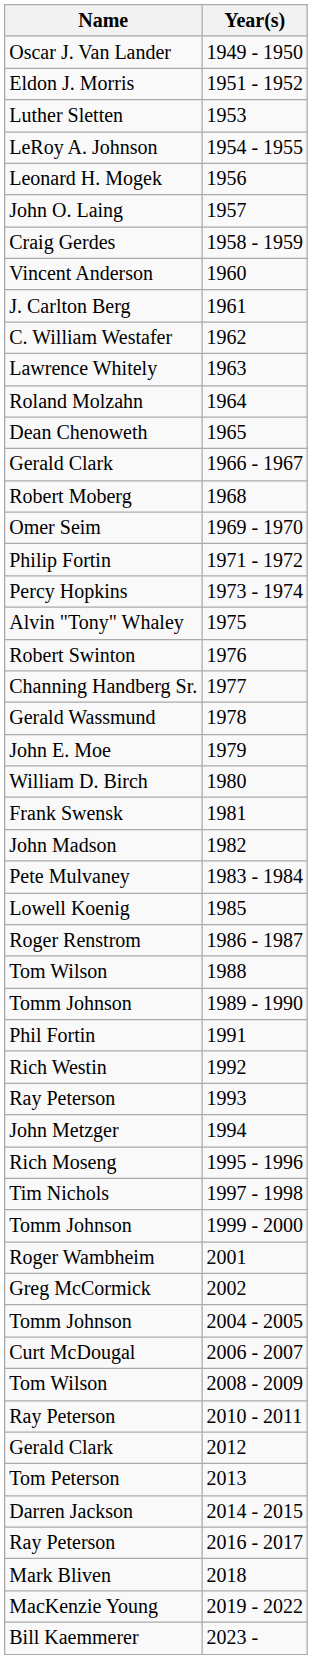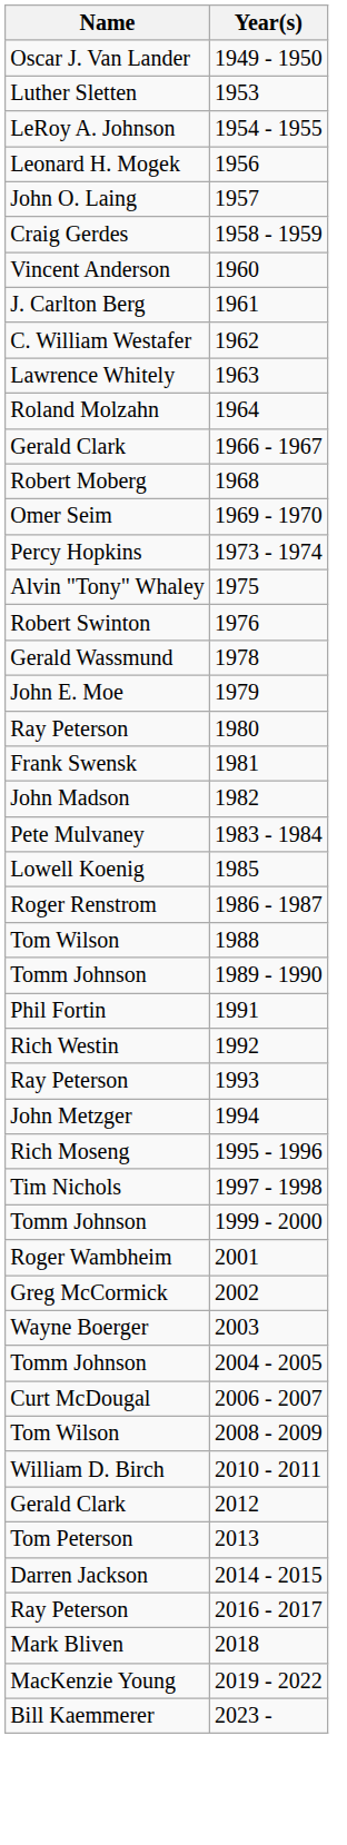 <table class="wikitable mw-collapsible">
 <tr>
 <th>Name</th>
 <th>Year(s)</th>
 </tr>
 <tr>
 <td>Oscar J. Van Lander</td>
 <td>1949 - 1950</td>
-</tr>
-<tr>
-<td>Eldon J. Morris</td>
-<td>1951 - 1952</td>
 </tr>
 <tr>
 <td>Luther Sletten</td>
 <td>1953</td>
 </tr>
 <tr>
 <td>LeRoy A. Johnson</td>
 <td>1954 - 1955</td>
 </tr>
 <tr>
 <td>Leonard H. Mogek</td>
 <td>1956</td>
 </tr>
 <tr>
 <td>John O. Laing</td>
 <td>1957</td>
 </tr>
 <tr>
 <td>Craig Gerdes</td>
 <td>1958 - 1959</td>
 </tr>
 <tr>
 <td>Vincent Anderson</td>
 <td>1960</td>
 </tr>
 <tr>
 <td>J. Carlton Berg</td>
 <td>1961</td>
 </tr>
 <tr>
 <td>C. William Westafer</td>
 <td>1962</td>
 </tr>
 <tr>
 <td>Lawrence Whitely</td>
 <td>1963</td>
 </tr>
 <tr>
 <td>Roland Molzahn</td>
 <td>1964</td>
 </tr>
 <tr>
-<td>Dean Chenoweth</td>
-<td>1965</td>
-</tr>
-<tr>
 <td>Gerald Clark</td>
 <td>1966 - 1967</td>
 </tr>
 <tr>
 <td>Robert Moberg</td>
 <td>1968</td>
 </tr>
 <tr>
 <td>Omer Seim</td>
 <td>1969 - 1970</td>
-</tr>
-<tr>
-<td>Philip Fortin</td>
-<td>1971 - 1972</td>
 </tr>
 <tr>
 <td>Percy Hopkins</td>
 <td>1973 - 1974</td>
 </tr>
 <tr>
 <td>Alvin "Tony" Whaley</td>
 <td>1975</td>
 </tr>
 <tr>
 <td>Robert Swinton</td>
 <td>1976</td>
 </tr>
 <tr>
-<td>Channing Handberg Sr.</td>
-<td>1977</td>
-</tr>
-<tr>
 <td>Gerald Wassmund</td>
 <td>1978</td>
 </tr>
 <tr>
 <td>John E. Moe</td>
 <td>1979</td>
 </tr>
 <tr>
-<td>William D. Birch</td>
+<td>Ray Peterson</td>
 <td>1980</td>
 </tr>
 <tr>
 <td>Frank Swensk</td>
 <td>1981</td>
 </tr>
 <tr>
 <td>John Madson</td>
 <td>1982</td>
 </tr>
 <tr>
 <td>Pete Mulvaney</td>
 <td>1983 - 1984</td>
 </tr>
 <tr>
 <td>Lowell Koenig</td>
 <td>1985</td>
 </tr>
 <tr>
 <td>Roger Renstrom</td>
 <td>1986 - 1987</td>
 </tr>
 <tr>
 <td>Tom Wilson</td>
 <td>1988</td>
 </tr>
 <tr>
 <td>Tomm Johnson</td>
 <td>1989 - 1990</td>
 </tr>
 <tr>
 <td>Phil Fortin</td>
 <td>1991</td>
 </tr>
 <tr>
 <td>Rich Westin</td>
 <td>1992</td>
 </tr>
 <tr>
 <td>Ray Peterson</td>
 <td>1993</td>
 </tr>
 <tr>
 <td>John Metzger</td>
 <td>1994</td>
 </tr>
 <tr>
 <td>Rich Moseng</td>
 <td>1995 - 1996</td>
 </tr>
 <tr>
 <td>Tim Nichols</td>
 <td>1997 - 1998</td>
 </tr>
 <tr>
 <td>Tomm Johnson</td>
 <td>1999 - 2000</td>
 </tr>
 <tr>
 <td>Roger Wambheim</td>
 <td>2001</td>
 </tr>
 <tr>
 <td>Greg McCormick</td>
 <td>2002</td>
 </tr>
 <tr>
+<td>Wayne Boerger</td>
+<td>2003</td>
+</tr>
+<tr>
 <td>Tomm Johnson</td>
 <td>2004 - 2005</td>
 </tr>
 <tr>
 <td>Curt McDougal</td>
 <td>2006 - 2007</td>
 </tr>
 <tr>
 <td>Tom Wilson</td>
 <td>2008 - 2009</td>
 </tr>
 <tr>
-<td>Ray Peterson</td>
+<td>William D. Birch</td>
 <td>2010 - 2011</td>
 </tr>
 <tr>
 <td>Gerald Clark</td>
 <td>2012</td>
 </tr>
 <tr>
 <td>Tom Peterson</td>
 <td>2013</td>
 </tr>
 <tr>
 <td>Darren Jackson</td>
 <td>2014 - 2015</td>
 </tr>
 <tr>
 <td>Ray Peterson</td>
 <td>2016 - 2017</td>
 </tr>
 <tr>
 <td>Mark Bliven</td>
 <td>2018</td>
 </tr>
 <tr>
 <td>MacKenzie Young</td>
 <td>2019 - 2022</td>
 </tr>
 <tr>
 <td>Bill Kaemmerer</td>
 <td>2023 -</td>
 </tr>
 </table>
